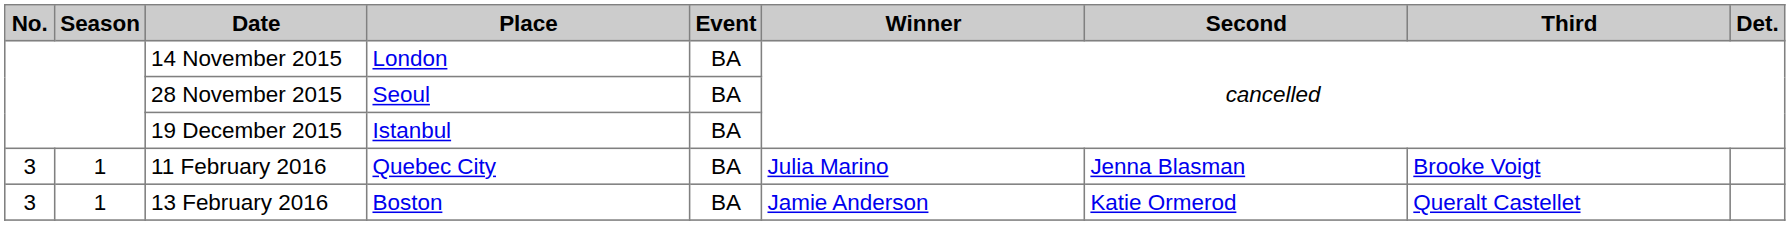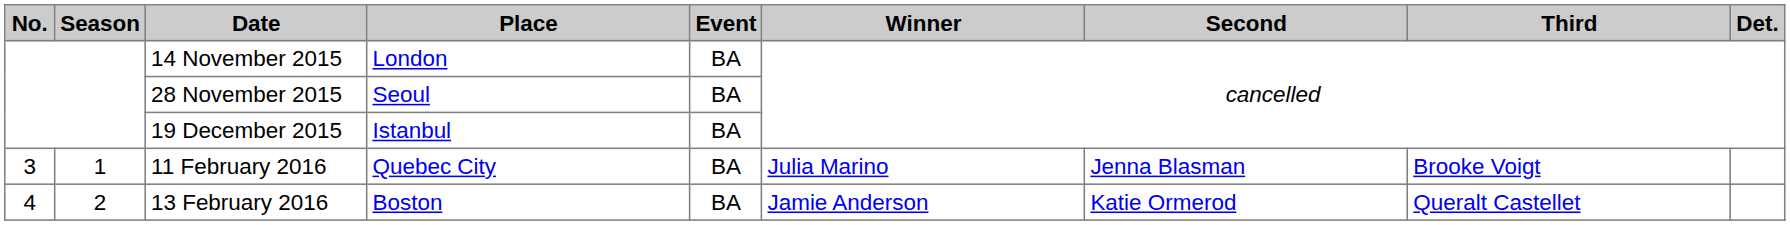 <table cellpadding="3" cellspacing="0" border="1" style="background:#ffffff; font-size:90%; border:grey solid 1px; border-collapse:collapse;">
 <tr style="background:#ccc; text-align:center;">
 <th width=25>No.</th>
 <th width=30>Season</th>
 <th style="width:135px;">Date</th>
 <th style="width:200px;">Place</th>
 <th style="width:15px;">Event</th>
 <th style="width:200px;">Winner</th>
 <th style="width:200px;">Second</th>
 <th style="width:200px;">Third</th>
 <th style="width:15px;">Det.</th>
 </tr>
 <tr>
 <td colspan=2 rowspan=3></td>
 <td>14 November 2015</td>
 <td> <a href='#'>London</a></td>
 <td align=center>BA</td>
 <td colspan=4 rowspan=3 align=center><em>cancelled</em></td>
 </tr>
 <tr>
 <td>28 November 2015</td>
 <td> <a href='#'>Seoul</a></td>
 <td align=center>BA</td>
 </tr>
 <tr>
 <td>19 December 2015</td>
 <td> <a href='#'>Istanbul</a></td>
 <td align=center>BA</td>
 </tr>
 <tr>
 <td align=center>3</td>
 <td align=center>1</td>
 <td>11 February 2016</td>
 <td> <a href='#'>Quebec City</a></td>
 <td align=center>BA</td>
 <td> <a href='#'>Julia Marino</a></td>
 <td> <a href='#'>Jenna Blasman</a></td>
 <td> <a href='#'>Brooke Voigt</a></td>
 <td></td>
 </tr>
 <tr>
-<td align=center>3</td>
-<td align=center>1</td>
+<td align=center>4</td>
+<td align=center>2</td>
 <td>13 February 2016</td>
 <td> <a href='#'>Boston</a></td>
 <td align=center>BA</td>
 <td> <a href='#'>Jamie Anderson</a></td>
 <td> <a href='#'>Katie Ormerod</a></td>
 <td> <a href='#'>Queralt Castellet</a></td>
 <td></td>
 </tr>
 </table>
